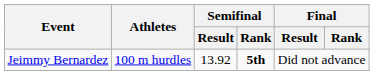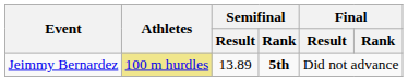 <table class="wikitable" border="1" style="font-size:90%">
 <tr>
 <th rowspan=2>Event</th>
 <th rowspan=2>Athletes</th>
 <th colspan=2>Semifinal</th>
 <th colspan=2>Final</th>
 </tr>
 <tr>
 <th>Result</th>
 <th>Rank</th>
 <th>Result</th>
 <th>Rank</th>
 </tr>
 <tr>
 <td><a href='#'>Jeimmy Bernardez</a></td>
-<td><a href='#'>100 m hurdles</a></td>
-<td align=center>13.92</td>
+<td style="background: khaki;"><a href='#'>100 m hurdles</a></td>
+<td align=center>13.89</td>
 <td align=center><strong>5th</strong></td>
 <td align=center colspan="7">Did not advance</td>
 </tr>
 </table>
